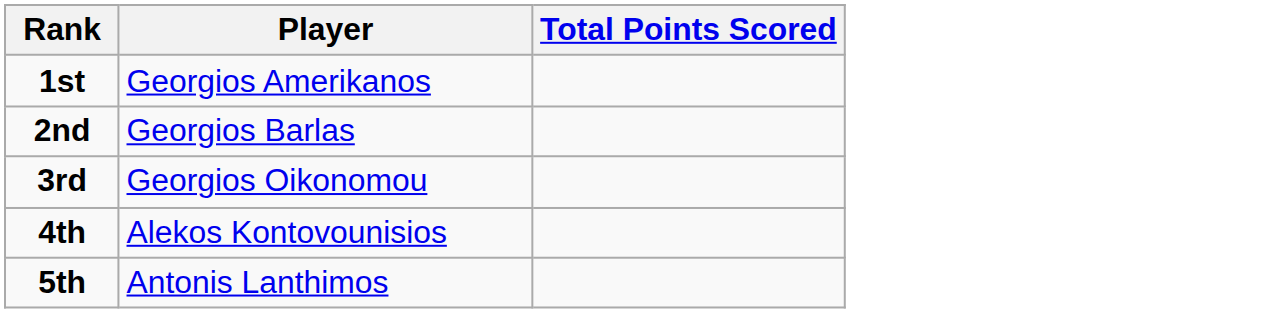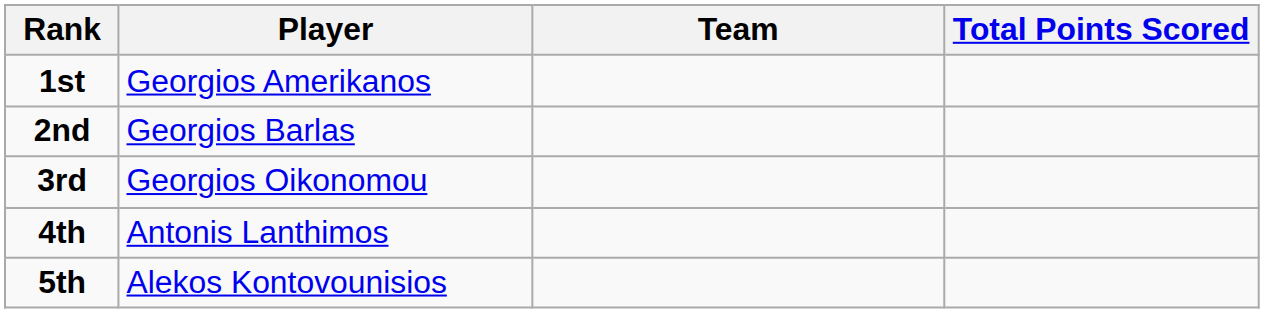 <table class="wikitable sortable">
 <tr>
 <th style="width:50px;">Rank</th>
 <th style="width:200px;">Player</th>
+<th style="width:200px;">Team</th>
 <th style="width:150px;"><a href='#'>Total Points Scored</a></th>
 </tr>
 <tr>
 <td style="text-align:center;"><strong>1st</strong></td>
 <td> <a href='#'>Georgios Amerikanos</a></td>
 <td></td>
+<td></td>
 </tr>
 <tr>
 <td style="text-align:center;"><strong>2nd</strong></td>
 <td> <a href='#'>Georgios Barlas</a></td>
+<td></td>
 <td></td>
 </tr>
 <tr>
 <td style="text-align:center;"><strong>3rd</strong></td>
 <td> <a href='#'>Georgios Oikonomou</a></td>
 <td></td>
+<td></td>
 </tr>
 <tr>
 <td style="text-align:center;"><strong>4th</strong></td>
-<td> <a href='#'>Alekos Kontovounisios</a></td>
+<td> <a href='#'>Antonis Lanthimos</a></td>
+<td></td>
 <td></td>
 </tr>
 <tr>
 <td style="text-align:center;"><strong>5th</strong></td>
-<td> <a href='#'>Antonis Lanthimos</a></td>
+<td> <a href='#'>Alekos Kontovounisios</a></td>
+<td></td>
 <td></td>
 </tr>
 </table>
